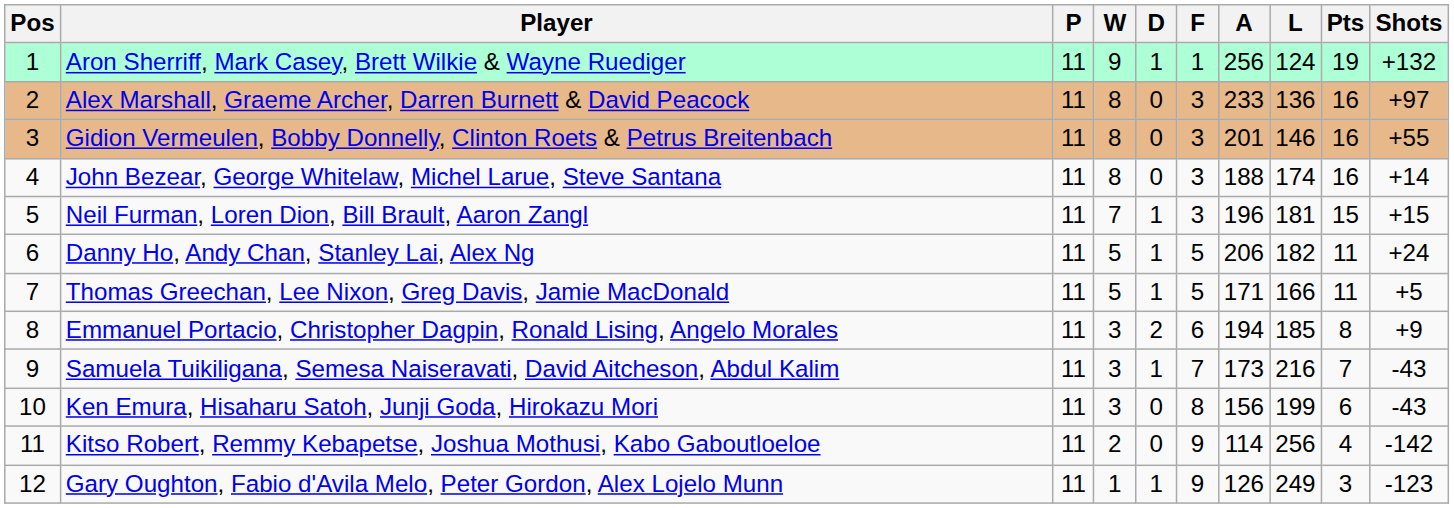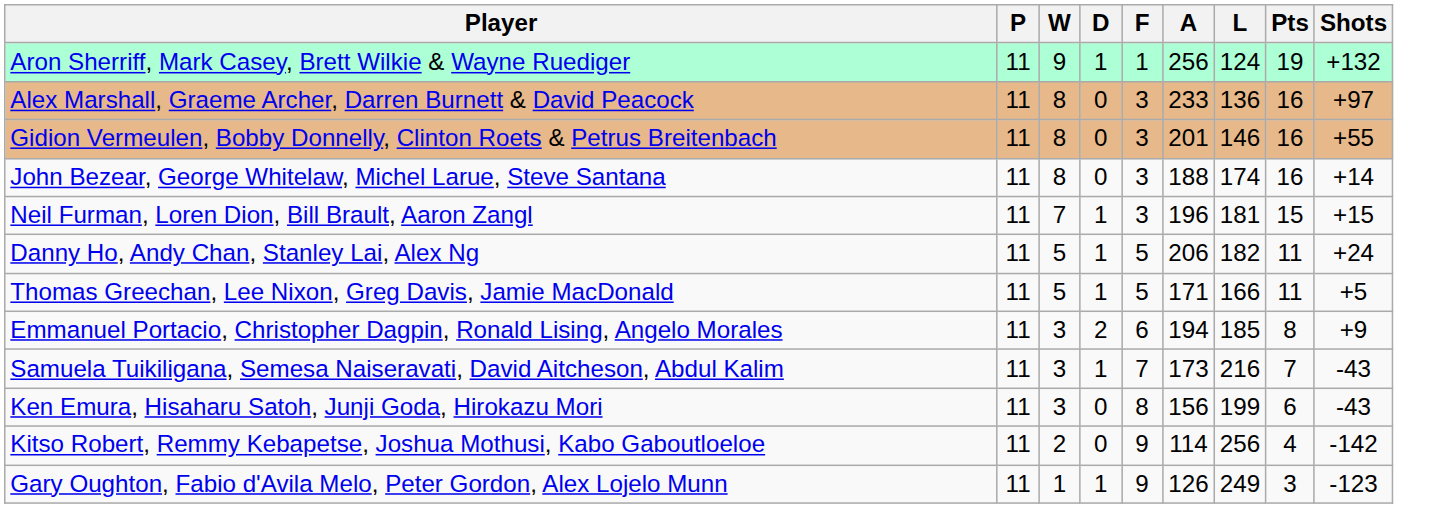 <table class="wikitable" style="font-size: 100%">
 <tr>
-<th width=20>Pos</th>
 <th width=650>Player</th>
 <th width=20>P</th>
 <th width=20>W</th>
 <th width=20>D</th>
 <th width=20>F</th>
 <th width=20>A</th>
 <th width=20>L</th>
 <th width=20>Pts</th>
 <th width=20>Shots</th>
 </tr>
 <tr align=center style="background: #ADFFD6;">
-<td>1</td>
 <td align="left"> <a href='#'>Aron Sherriff</a>, <a href='#'>Mark Casey</a>, <a href='#'>Brett Wilkie</a> & <a href='#'>Wayne Ruediger</a></td>
 <td>11</td>
 <td>9</td>
 <td>1</td>
 <td>1</td>
 <td>256</td>
 <td>124</td>
 <td>19</td>
 <td>+132</td>
 </tr>
 <tr align=center style="background: #E6B88A;">
-<td>2</td>
 <td align="left"> <a href='#'>Alex Marshall</a>, <a href='#'>Graeme Archer</a>, <a href='#'>Darren Burnett</a> & <a href='#'>David Peacock</a></td>
 <td>11</td>
 <td>8</td>
 <td>0</td>
 <td>3</td>
 <td>233</td>
 <td>136</td>
 <td>16</td>
 <td>+97</td>
 </tr>
 <tr align=center style="background: #E6B88A;">
-<td>3</td>
 <td align="left"> <a href='#'>Gidion Vermeulen</a>, <a href='#'>Bobby Donnelly</a>, <a href='#'>Clinton Roets</a> & <a href='#'>Petrus Breitenbach</a></td>
 <td>11</td>
 <td>8</td>
 <td>0</td>
 <td>3</td>
 <td>201</td>
 <td>146</td>
 <td>16</td>
 <td>+55</td>
 </tr>
 <tr align=center>
-<td>4</td>
 <td align="left"> <a href='#'>John Bezear</a>, <a href='#'>George Whitelaw</a>, <a href='#'>Michel Larue</a>, <a href='#'>Steve Santana</a></td>
 <td>11</td>
 <td>8</td>
 <td>0</td>
 <td>3</td>
 <td>188</td>
 <td>174</td>
 <td>16</td>
 <td>+14</td>
 </tr>
 <tr align=center>
-<td>5</td>
 <td align="left"> <a href='#'>Neil Furman</a>, <a href='#'>Loren Dion</a>, <a href='#'>Bill Brault</a>, <a href='#'>Aaron Zangl</a></td>
 <td>11</td>
 <td>7</td>
 <td>1</td>
 <td>3</td>
 <td>196</td>
 <td>181</td>
 <td>15</td>
 <td>+15</td>
 </tr>
 <tr align=center>
-<td>6</td>
 <td align="left"> <a href='#'>Danny Ho</a>, <a href='#'>Andy Chan</a>, <a href='#'>Stanley Lai</a>, <a href='#'>Alex Ng</a></td>
 <td>11</td>
 <td>5</td>
 <td>1</td>
 <td>5</td>
 <td>206</td>
 <td>182</td>
 <td>11</td>
 <td>+24</td>
 </tr>
 <tr align=center>
-<td>7</td>
 <td align="left"> <a href='#'>Thomas Greechan</a>, <a href='#'>Lee Nixon</a>, <a href='#'>Greg Davis</a>, <a href='#'>Jamie MacDonald</a></td>
 <td>11</td>
 <td>5</td>
 <td>1</td>
 <td>5</td>
 <td>171</td>
 <td>166</td>
 <td>11</td>
 <td>+5</td>
 </tr>
 <tr align=center>
-<td>8</td>
 <td align="left"> <a href='#'>Emmanuel Portacio</a>, <a href='#'>Christopher Dagpin</a>, <a href='#'>Ronald Lising</a>, <a href='#'>Angelo Morales</a></td>
 <td>11</td>
 <td>3</td>
 <td>2</td>
 <td>6</td>
 <td>194</td>
 <td>185</td>
 <td>8</td>
 <td>+9</td>
 </tr>
 <tr align=center>
-<td>9</td>
 <td align="left"> <a href='#'>Samuela Tuikiligana</a>, <a href='#'>Semesa Naiseravati</a>, <a href='#'>David Aitcheson</a>, <a href='#'>Abdul Kalim</a></td>
 <td>11</td>
 <td>3</td>
 <td>1</td>
 <td>7</td>
 <td>173</td>
 <td>216</td>
 <td>7</td>
 <td>-43</td>
 </tr>
 <tr align=center>
-<td>10</td>
 <td align="left"> <a href='#'>Ken Emura</a>, <a href='#'>Hisaharu Satoh</a>, <a href='#'>Junji Goda</a>, <a href='#'>Hirokazu Mori</a></td>
 <td>11</td>
 <td>3</td>
 <td>0</td>
 <td>8</td>
 <td>156</td>
 <td>199</td>
 <td>6</td>
 <td>-43</td>
 </tr>
 <tr align=center>
-<td>11</td>
 <td align="left"> <a href='#'>Kitso Robert</a>, <a href='#'>Remmy Kebapetse</a>, <a href='#'>Joshua Mothusi</a>, <a href='#'>Kabo Gaboutloeloe</a></td>
 <td>11</td>
 <td>2</td>
 <td>0</td>
 <td>9</td>
 <td>114</td>
 <td>256</td>
 <td>4</td>
 <td>-142</td>
 </tr>
 <tr align=center>
-<td>12</td>
 <td align="left"> <a href='#'>Gary Oughton</a>, <a href='#'>Fabio d'Avila Melo</a>, <a href='#'>Peter Gordon</a>, <a href='#'>Alex Lojelo Munn</a></td>
 <td>11</td>
 <td>1</td>
 <td>1</td>
 <td>9</td>
 <td>126</td>
 <td>249</td>
 <td>3</td>
 <td>-123</td>
 </tr>
 </table>
